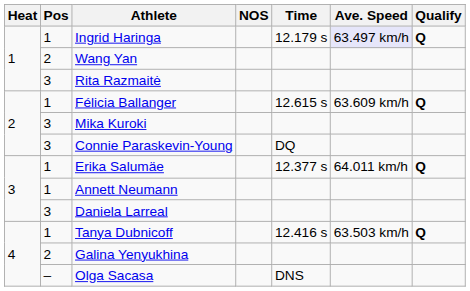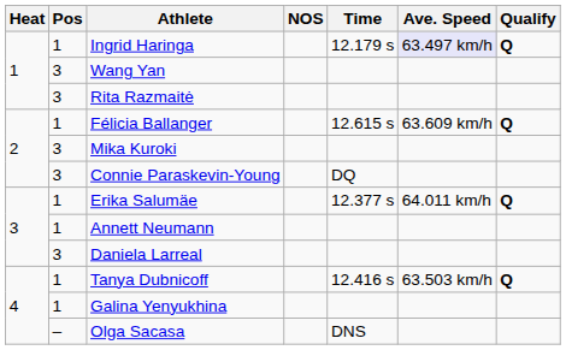 <table class="wikitable" style="font-size:95%;">
 <tr>
 <th>Heat</th>
 <th>Pos</th>
 <th>Athlete</th>
 <th>NOS</th>
 <th>Time</th>
 <th>Ave. Speed</th>
 <th>Qualify</th>
 </tr>
 <tr>
 <td rowspan=3>1</td>
 <td>1</td>
 <td><a href='#'>Ingrid Haringa</a></td>
 <td></td>
 <td>12.179 s</td>
 <td style="background: lavender;">63.497 km/h</td>
 <td><strong>Q</strong></td>
 </tr>
 <tr>
-<td>2</td>
+<td>3</td>
 <td><a href='#'>Wang Yan</a></td>
 <td></td>
 <td></td>
 <td></td>
 <td></td>
 </tr>
 <tr>
 <td>3</td>
 <td><a href='#'>Rita Razmaitė</a></td>
 <td></td>
 <td></td>
 <td></td>
 <td></td>
 </tr>
 <tr>
 <td rowspan=3>2</td>
 <td>1</td>
 <td><a href='#'>Félicia Ballanger</a></td>
 <td></td>
 <td>12.615 s</td>
 <td>63.609 km/h</td>
 <td><strong>Q</strong></td>
 </tr>
 <tr>
 <td>3</td>
 <td><a href='#'>Mika Kuroki</a></td>
 <td></td>
 <td></td>
 <td></td>
 <td></td>
 </tr>
 <tr>
 <td>3</td>
 <td><a href='#'>Connie Paraskevin-Young</a></td>
 <td></td>
 <td>DQ</td>
 <td></td>
 <td></td>
 </tr>
 <tr>
 <td rowspan=3>3</td>
 <td>1</td>
 <td><a href='#'>Erika Salumäe</a></td>
 <td></td>
 <td>12.377 s</td>
 <td>64.011 km/h</td>
 <td><strong>Q</strong></td>
 </tr>
 <tr>
 <td>1</td>
 <td><a href='#'>Annett Neumann</a></td>
 <td></td>
 <td></td>
 <td></td>
 <td></td>
 </tr>
 <tr>
 <td>3</td>
 <td><a href='#'>Daniela Larreal</a></td>
 <td></td>
 <td></td>
 <td></td>
 <td></td>
 </tr>
 <tr>
 <td rowspan=3>4</td>
 <td>1</td>
 <td><a href='#'>Tanya Dubnicoff</a></td>
 <td></td>
 <td>12.416 s</td>
 <td>63.503 km/h</td>
 <td><strong>Q</strong></td>
 </tr>
 <tr>
-<td>2</td>
+<td>1</td>
 <td><a href='#'>Galina Yenyukhina</a></td>
 <td></td>
 <td></td>
 <td></td>
 <td></td>
 </tr>
 <tr>
 <td>–</td>
 <td><a href='#'>Olga Sacasa</a></td>
 <td></td>
 <td>DNS</td>
 <td></td>
 <td></td>
 </tr>
 </table>
